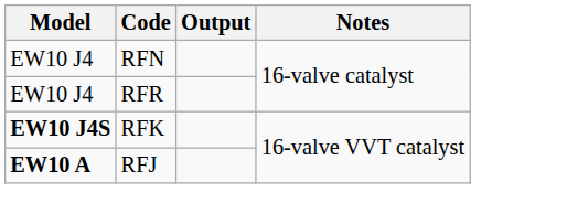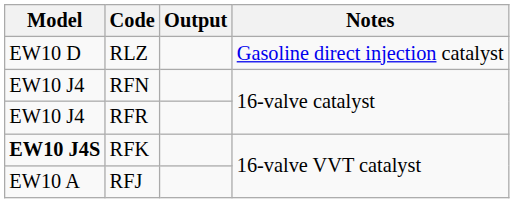 <table class="wikitable">
 <tr>
 <th>Model</th>
 <th>Code</th>
 <th>Output</th>
 <th>Notes</th>
+</tr>
+<tr>
+<td>EW10 D</td>
+<td>RLZ</td>
+<td></td>
+<td><a href='#'>Gasoline direct injection</a> catalyst</td>
 </tr>
 <tr>
 <td>EW10 J4</td>
 <td>RFN</td>
 <td></td>
 <td rowspan=2>16-valve catalyst</td>
 </tr>
 <tr>
 <td>EW10 J4</td>
 <td>RFR</td>
 <td></td>
 </tr>
 <tr>
 <td><strong>EW10 J4S</strong></td>
 <td>RFK</td>
 <td></td>
 <td rowspan=2>16-valve VVT catalyst</td>
 </tr>
 <tr>
-<td><strong>EW10 A</strong></td>
+<td>EW10 A</td>
 <td>RFJ</td>
 <td></td>
 </tr>
 </table>
